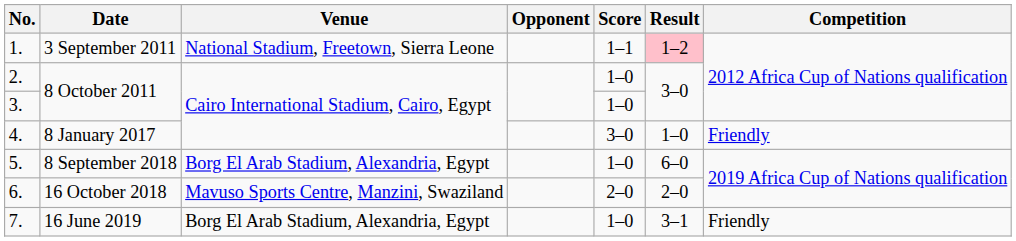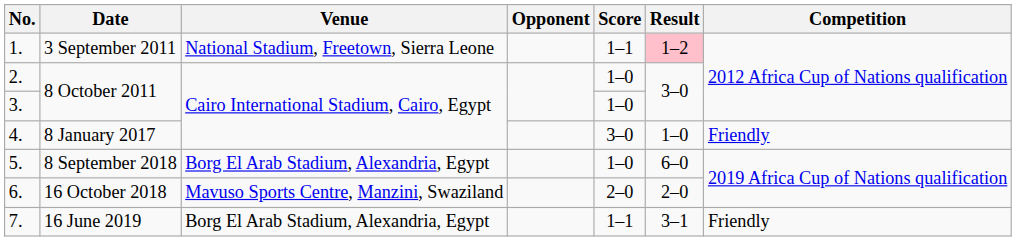 <table class="wikitable sortable">
 <tr>
 <th>No.</th>
 <th>Date</th>
 <th>Venue</th>
 <th>Opponent</th>
 <th>Score</th>
 <th>Result</th>
 <th>Competition</th>
 </tr>
 <tr>
 <td>1.</td>
 <td>3 September 2011</td>
 <td><a href='#'>National Stadium</a>, <a href='#'>Freetown</a>, Sierra Leone</td>
 <td></td>
 <td align=center>1–1</td>
 <td align=center style="background: pink;">1–2</td>
 <td rowspan=3><a href='#'>2012 Africa Cup of Nations qualification</a></td>
 </tr>
 <tr>
 <td>2.</td>
 <td rowspan=2>8 October 2011</td>
 <td rowspan=3><a href='#'>Cairo International Stadium</a>, <a href='#'>Cairo</a>, Egypt</td>
 <td rowspan=2></td>
 <td align=center>1–0</td>
 <td rowspan=2 align=center>3–0</td>
 </tr>
 <tr>
 <td>3.</td>
 <td align=center>1–0</td>
 </tr>
 <tr>
 <td>4.</td>
 <td>8 January 2017</td>
 <td></td>
 <td align=center>3–0</td>
 <td align=center>1–0</td>
 <td><a href='#'>Friendly</a></td>
 </tr>
 <tr>
 <td>5.</td>
 <td>8 September 2018</td>
 <td><a href='#'>Borg El Arab Stadium</a>, <a href='#'>Alexandria</a>, Egypt</td>
 <td></td>
 <td align=center>1–0</td>
 <td align=center>6–0</td>
 <td rowspan=2><a href='#'>2019 Africa Cup of Nations qualification</a></td>
 </tr>
 <tr>
 <td>6.</td>
 <td>16 October 2018</td>
 <td><a href='#'>Mavuso Sports Centre</a>, <a href='#'>Manzini</a>, Swaziland</td>
 <td></td>
 <td align=center>2–0</td>
 <td align=center>2–0</td>
 </tr>
 <tr>
 <td>7.</td>
 <td>16 June 2019</td>
 <td>Borg El Arab Stadium, Alexandria, Egypt</td>
 <td></td>
-<td align=center>1–0</td>
+<td align=center>1–1</td>
 <td align=center>3–1</td>
 <td>Friendly</td>
 </tr>
 </table>
